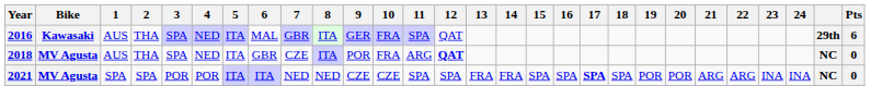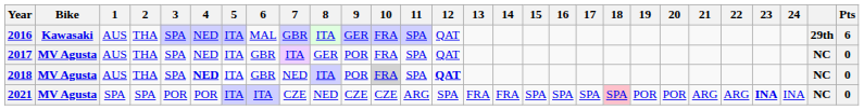 <table class="wikitable" style="text-align:center; font-size:90%">
 <tr>
 <th>Year</th>
 <th>Bike</th>
 <th>1</th>
 <th>2</th>
 <th>3</th>
 <th>4</th>
 <th>5</th>
 <th>6</th>
 <th>7</th>
 <th>8</th>
 <th>9</th>
 <th>10</th>
 <th>11</th>
 <th>12</th>
 <th>13</th>
 <th>14</th>
 <th>15</th>
 <th>16</th>
 <th>17</th>
 <th>18</th>
 <th>19</th>
 <th>20</th>
 <th>21</th>
 <th>22</th>
 <th>23</th>
 <th>24</th>
 <th></th>
 <th>Pts</th>
 </tr>
 <tr>
 <th><a href='#'>2016</a></th>
 <th><a href='#'>Kawasaki</a></th>
 <td><a href='#'>AUS</a></td>
 <td><a href='#'>THA</a></td>
 <td style="background:#CFCFFF;"><a href='#'>SPA</a><br></td>
 <td style="background:#CFCFFF;"><a href='#'>NED</a><br></td>
 <td style="background:#CFCFFF;"><a href='#'>ITA</a><br></td>
 <td><a href='#'>MAL</a></td>
 <td style="background:#CFCFFF;"><a href='#'>GBR</a><br></td>
 <td style="background:#dfffdf;"><a href='#'>ITA</a><br></td>
 <td style="background:#CFCFFF;"><a href='#'>GER</a><br></td>
 <td style="background:#CFCFFF;"><a href='#'>FRA</a><br></td>
 <td style="background:#CFCFFF;"><a href='#'>SPA</a><br></td>
 <td><a href='#'>QAT</a></td>
 <td></td>
 <td></td>
 <td></td>
 <td></td>
 <td></td>
 <td></td>
 <td></td>
 <td></td>
 <td></td>
 <td></td>
 <td></td>
 <td></td>
 <th>29th</th>
 <th>6</th>
 </tr>
 <tr>
+<th><a href='#'>2017</a></th>
+<th><a href='#'>MV Agusta</a></th>
+<td><a href='#'>AUS</a></td>
+<td><a href='#'>THA</a></td>
+<td><a href='#'>SPA</a></td>
+<td><a href='#'>NED</a></td>
+<td><a href='#'>ITA</a></td>
+<td><a href='#'>GBR</a></td>
+<td style="background:#EFCFFF;"><a href='#'>ITA</a><br></td>
+<td><a href='#'>GER</a></td>
+<td><a href='#'>POR</a></td>
+<td><a href='#'>FRA</a></td>
+<td><a href='#'>SPA</a></td>
+<td><a href='#'>QAT</a></td>
+<td></td>
+<td></td>
+<td></td>
+<td></td>
+<td></td>
+<td></td>
+<td></td>
+<td></td>
+<td></td>
+<td></td>
+<td></td>
+<td></td>
+<th>NC</th>
+<th>0</th>
+</tr>
+<tr>
 <th><a href='#'>2018</a></th>
 <th><a href='#'>MV Agusta</a></th>
 <td><a href='#'>AUS</a></td>
 <td><a href='#'>THA</a></td>
 <td><a href='#'>SPA</a></td>
-<td><a href='#'>NED</a></td>
+<td><strong><a href='#'>NED</a></strong></td>
 <td style="background:#ffffff;"><a href='#'>ITA</a><br></td>
 <td><a href='#'>GBR</a></td>
-<td><a href='#'>CZE</a></td>
+<td><a href='#'>NED</a></td>
 <td style="background:#CFCFFF;"><a href='#'>ITA</a><br></td>
 <td><a href='#'>POR</a></td>
-<td><a href='#'>FRA</a></td>
-<td><a href='#'>ARG</a></td>
+<td style="background: lightgrey;"><a href='#'>FRA</a></td>
+<td><a href='#'>SPA</a></td>
 <td><strong><a href='#'>QAT</a></strong></td>
 <td></td>
 <td></td>
 <td></td>
 <td></td>
 <td></td>
 <td></td>
 <td></td>
 <td></td>
 <td></td>
 <td></td>
 <td></td>
 <td></td>
 <th>NC</th>
 <th>0</th>
 </tr>
 <tr>
 <th><a href='#'>2021</a></th>
 <th><a href='#'>MV Agusta</a></th>
 <td><a href='#'>SPA</a></td>
 <td><a href='#'>SPA</a></td>
 <td><a href='#'>POR</a></td>
 <td><a href='#'>POR</a></td>
 <td style="background:#cfcfff;"><a href='#'>ITA</a><br></td>
 <td style="background:#cfcfff;"><a href='#'>ITA</a><br></td>
-<td><a href='#'>NED</a></td>
+<td><a href='#'>CZE</a></td>
 <td><a href='#'>NED</a></td>
 <td><a href='#'>CZE</a></td>
 <td><a href='#'>CZE</a></td>
-<td><a href='#'>SPA</a></td>
+<td><a href='#'>ARG</a></td>
 <td><a href='#'>SPA</a></td>
 <td><a href='#'>FRA</a></td>
 <td><a href='#'>FRA</a></td>
 <td><a href='#'>SPA</a></td>
 <td><a href='#'>SPA</a></td>
-<td><strong><a href='#'>SPA</a></strong></td>
 <td><a href='#'>SPA</a></td>
+<td style="background: pink;"><a href='#'>SPA</a></td>
 <td><a href='#'>POR</a></td>
 <td><a href='#'>POR</a></td>
 <td><a href='#'>ARG</a></td>
 <td><a href='#'>ARG</a></td>
-<td><a href='#'>INA</a></td>
+<td><strong><a href='#'>INA</a></strong></td>
 <td><a href='#'>INA</a></td>
 <th>NC</th>
 <th>0</th>
 </tr>
 </table>
